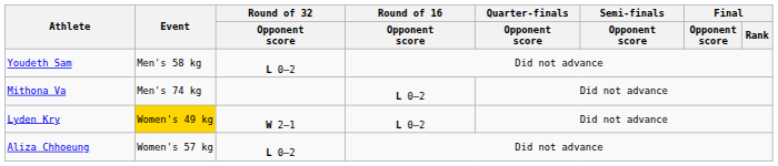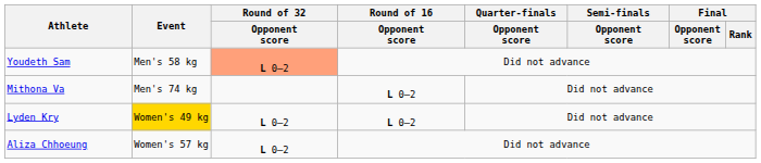 <table class="wikitable" style="font-size:90%; text-align:center">
 <tr>
 <th rowspan="2" width="150">Athlete</th>
 <th rowspan="2">Event</th>
 <th width="150">Round of 32</th>
 <th width="150">Round of 16</th>
 <th width="120">Quarter-finals</th>
 <th width="120">Semi-finals</th>
 <th colspan="2" width="100">Final</th>
 </tr>
 <tr>
 <th>Opponent<br>score</th>
 <th>Opponent<br>score</th>
 <th>Opponent<br>score</th>
 <th>Opponent<br>score</th>
 <th>Opponent<br>score</th>
 <th>Rank</th>
 </tr>
 <tr>
 <td align="left"><a href='#'>Youdeth Sam</a></td>
 <td align="left">Men's 58 kg</td>
-<td><br><strong>L</strong> 0–2</td>
+<td style="background: lightsalmon;"><br><strong>L</strong> 0–2</td>
 <td colspan="5">Did not advance</td>
 </tr>
 <tr>
 <td align="left"><a href='#'>Mithona Va</a></td>
 <td align="left">Men's 74 kg</td>
 <td></td>
 <td><br><strong>L</strong> 0–2</td>
 <td colspan="4">Did not advance</td>
 </tr>
 <tr>
 <td align="left"><a href='#'>Lyden Kry</a></td>
 <td align="left" style="background: gold;">Women's 49 kg</td>
-<td><br><strong>W</strong> 2–1</td>
+<td><br><strong>L</strong> 0–2</td>
 <td><br><strong>L</strong> 0–2</td>
 <td colspan="4">Did not advance</td>
 </tr>
 <tr>
 <td align="left"><a href='#'>Aliza Chhoeung</a></td>
 <td align="left">Women's 57 kg</td>
 <td><br><strong>L</strong> 0–2</td>
 <td colspan="5">Did not advance</td>
 </tr>
 </table>
